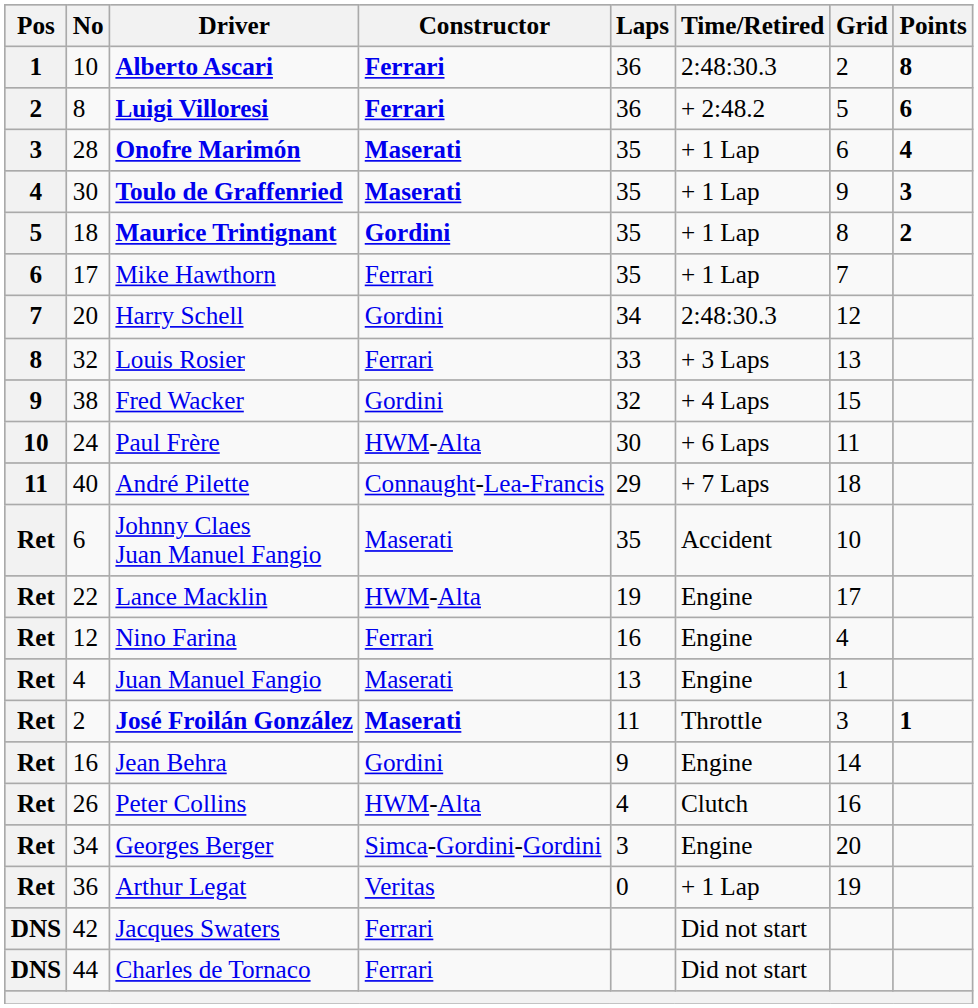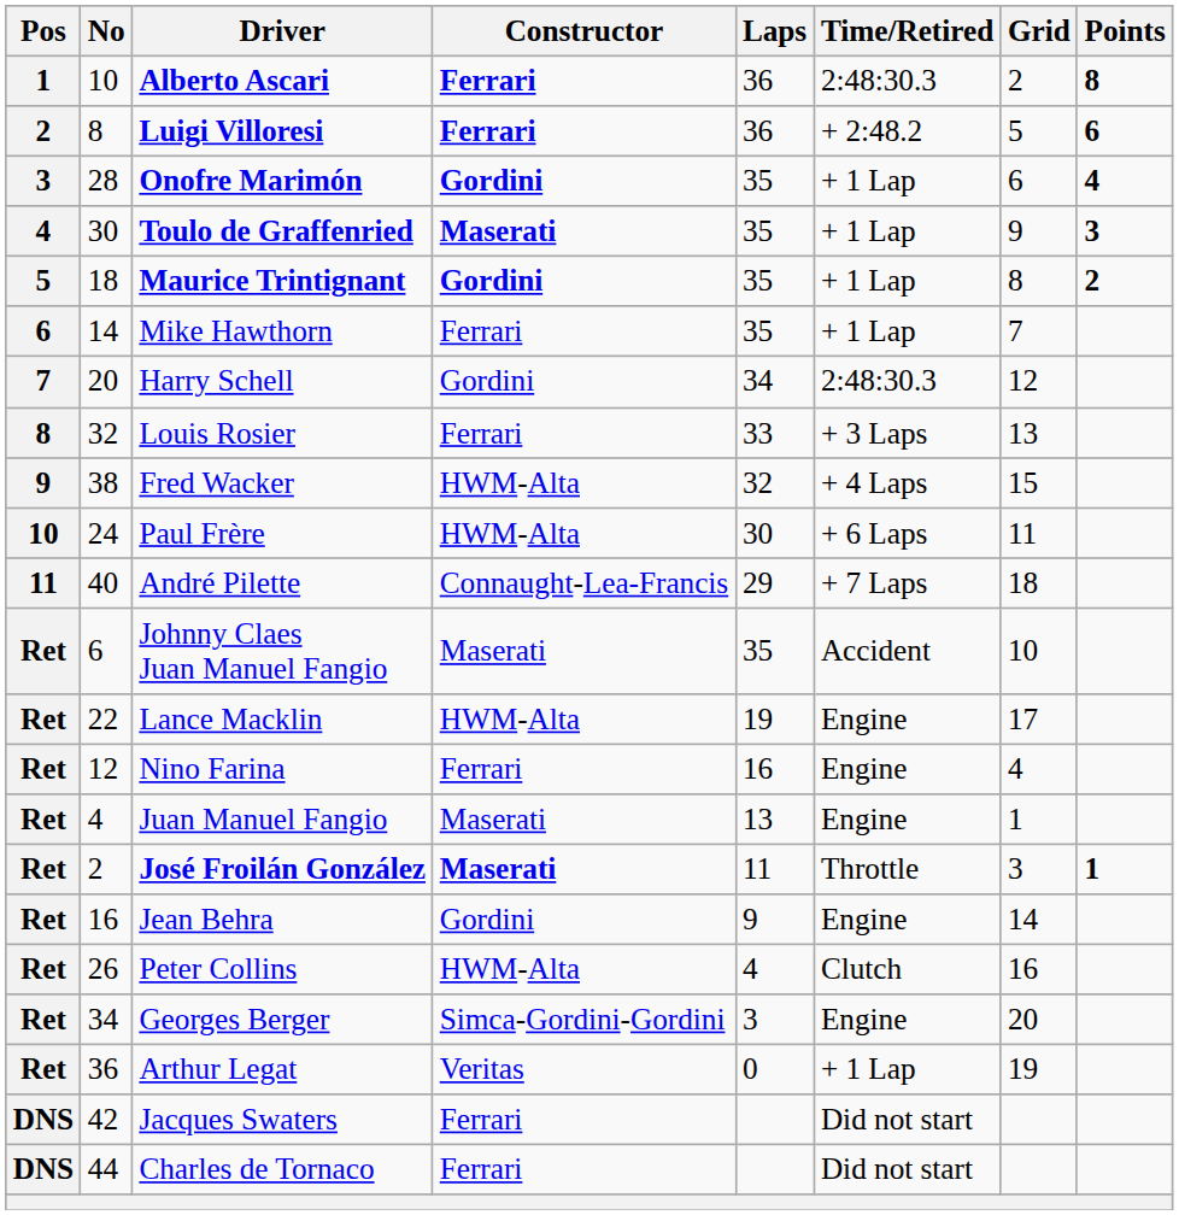 <table class="wikitable" style="font-size: 95%;">
 <tr>
 <th>Pos</th>
 <th>No</th>
 <th>Driver</th>
 <th>Constructor</th>
 <th>Laps</th>
 <th>Time/Retired</th>
 <th>Grid</th>
 <th>Points</th>
 </tr>
 <tr>
 <th>1</th>
 <td>10</td>
 <td> <strong><a href='#'>Alberto Ascari</a></strong></td>
 <td><strong><a href='#'>Ferrari</a></strong></td>
 <td>36</td>
 <td>2:48:30.3</td>
 <td>2</td>
 <td><strong>8</strong></td>
 </tr>
 <tr>
 <th>2</th>
 <td>8</td>
 <td> <strong><a href='#'>Luigi Villoresi</a></strong></td>
 <td><strong><a href='#'>Ferrari</a></strong></td>
 <td>36</td>
 <td>+ 2:48.2</td>
 <td>5</td>
 <td><strong>6</strong></td>
 </tr>
 <tr>
 <th>3</th>
 <td>28</td>
 <td> <strong><a href='#'>Onofre Marimón</a></strong></td>
-<td><strong><a href='#'>Maserati</a></strong></td>
+<td><strong><a href='#'>Gordini</a></strong></td>
 <td>35</td>
 <td>+ 1 Lap</td>
 <td>6</td>
 <td><strong>4</strong></td>
 </tr>
 <tr>
 <th>4</th>
 <td>30</td>
 <td> <strong><a href='#'>Toulo de Graffenried</a></strong></td>
 <td><strong><a href='#'>Maserati</a></strong></td>
 <td>35</td>
 <td>+ 1 Lap</td>
 <td>9</td>
 <td><strong>3</strong></td>
 </tr>
 <tr>
 <th>5</th>
 <td>18</td>
 <td> <strong><a href='#'>Maurice Trintignant</a></strong></td>
 <td><strong><a href='#'>Gordini</a></strong></td>
 <td>35</td>
 <td>+ 1 Lap</td>
 <td>8</td>
 <td><strong>2</strong></td>
 </tr>
 <tr>
 <th>6</th>
-<td>17</td>
+<td>14</td>
 <td> <a href='#'>Mike Hawthorn</a></td>
 <td><a href='#'>Ferrari</a></td>
 <td>35</td>
 <td>+ 1 Lap</td>
 <td>7</td>
 <td> </td>
 </tr>
 <tr>
 <th>7</th>
 <td>20</td>
 <td> <a href='#'>Harry Schell</a></td>
 <td><a href='#'>Gordini</a></td>
 <td>34</td>
 <td>2:48:30.3</td>
 <td>12</td>
 <td> </td>
 </tr>
 <tr>
 <th>8</th>
 <td>32</td>
 <td> <a href='#'>Louis Rosier</a></td>
 <td><a href='#'>Ferrari</a></td>
 <td>33</td>
 <td>+ 3 Laps</td>
 <td>13</td>
 <td> </td>
 </tr>
 <tr>
 <th>9</th>
 <td>38</td>
 <td> <a href='#'>Fred Wacker</a></td>
-<td><a href='#'>Gordini</a></td>
+<td><a href='#'>HWM</a>-<a href='#'>Alta</a></td>
 <td>32</td>
 <td>+ 4 Laps</td>
 <td>15</td>
 <td> </td>
 </tr>
 <tr>
 <th>10</th>
 <td>24</td>
 <td> <a href='#'>Paul Frère</a></td>
 <td><a href='#'>HWM</a>-<a href='#'>Alta</a></td>
 <td>30</td>
 <td>+ 6 Laps</td>
 <td>11</td>
 <td> </td>
 </tr>
 <tr>
 <th>11</th>
 <td>40</td>
 <td> <a href='#'>André Pilette</a></td>
 <td><a href='#'>Connaught</a>-<a href='#'>Lea-Francis</a></td>
 <td>29</td>
 <td>+ 7 Laps</td>
 <td>18</td>
 <td> </td>
 </tr>
 <tr>
 <th>Ret</th>
 <td>6</td>
 <td> <a href='#'>Johnny Claes</a><br> <a href='#'>Juan Manuel Fangio</a></td>
 <td><a href='#'>Maserati</a></td>
 <td>35</td>
 <td>Accident</td>
 <td>10</td>
 <td> </td>
 </tr>
 <tr>
 <th>Ret</th>
 <td>22</td>
 <td> <a href='#'>Lance Macklin</a></td>
 <td><a href='#'>HWM</a>-<a href='#'>Alta</a></td>
 <td>19</td>
 <td>Engine</td>
 <td>17</td>
 <td> </td>
 </tr>
 <tr>
 <th>Ret</th>
 <td>12</td>
 <td> <a href='#'>Nino Farina</a></td>
 <td><a href='#'>Ferrari</a></td>
 <td>16</td>
 <td>Engine</td>
 <td>4</td>
 <td> </td>
 </tr>
 <tr>
 <th>Ret</th>
 <td>4</td>
 <td> <a href='#'>Juan Manuel Fangio</a></td>
 <td><a href='#'>Maserati</a></td>
 <td>13</td>
 <td>Engine</td>
 <td>1</td>
 <td> </td>
 </tr>
 <tr>
 <th>Ret</th>
 <td>2</td>
 <td> <strong><a href='#'>José Froilán González</a></strong></td>
 <td><strong><a href='#'>Maserati</a></strong></td>
 <td>11</td>
 <td>Throttle</td>
 <td>3</td>
 <td><strong>1</strong></td>
 </tr>
 <tr>
 <th>Ret</th>
 <td>16</td>
 <td> <a href='#'>Jean Behra</a></td>
 <td><a href='#'>Gordini</a></td>
 <td>9</td>
 <td>Engine</td>
 <td>14</td>
 <td> </td>
 </tr>
 <tr>
 <th>Ret</th>
 <td>26</td>
 <td> <a href='#'>Peter Collins</a></td>
 <td><a href='#'>HWM</a>-<a href='#'>Alta</a></td>
 <td>4</td>
 <td>Clutch</td>
 <td>16</td>
 <td> </td>
 </tr>
 <tr>
 <th>Ret</th>
 <td>34</td>
 <td> <a href='#'>Georges Berger</a></td>
 <td><a href='#'>Simca</a>-<a href='#'>Gordini</a>-<a href='#'>Gordini</a></td>
 <td>3</td>
 <td>Engine</td>
 <td>20</td>
 <td> </td>
 </tr>
 <tr>
 <th>Ret</th>
 <td>36</td>
 <td> <a href='#'>Arthur Legat</a></td>
 <td><a href='#'>Veritas</a></td>
 <td>0</td>
 <td>+ 1 Lap</td>
 <td>19</td>
 <td> </td>
 </tr>
 <tr>
 <th>DNS</th>
 <td>42</td>
 <td> <a href='#'>Jacques Swaters</a></td>
 <td><a href='#'>Ferrari</a></td>
 <td></td>
 <td>Did not start</td>
 <td></td>
 <td> </td>
 </tr>
 <tr>
 <th>DNS</th>
 <td>44</td>
 <td> <a href='#'>Charles de Tornaco</a></td>
 <td><a href='#'>Ferrari</a></td>
 <td></td>
 <td>Did not start</td>
 <td></td>
 <td> </td>
 </tr>
 <tr>
 <th colspan="8"></th>
 </tr>
 </table>
